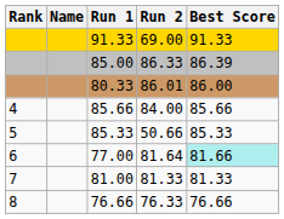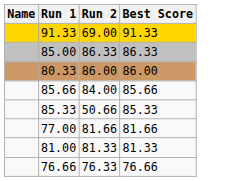 <table class="wikitable">
 <tr>
-<th>Rank</th>
 <th>Name</th>
 <th>Run 1</th>
 <th>Run 2</th>
 <th>Best Score</th>
 </tr>
 <tr style="background:gold;">
 <td></td>
-<td></td>
 <td>91.33</td>
 <td>69.00</td>
 <td>91.33</td>
 </tr>
 <tr style="background:silver;">
 <td></td>
-<td></td>
 <td>85.00</td>
 <td>86.33</td>
-<td>86.39</td>
+<td>86.33</td>
 </tr>
 <tr style="background:#CC9966;">
 <td></td>
-<td></td>
 <td>80.33</td>
-<td>86.01</td>
+<td>86.00</td>
 <td>86.00</td>
 </tr>
 <tr>
-<td>4</td>
 <td></td>
 <td>85.66</td>
 <td>84.00</td>
 <td>85.66</td>
 </tr>
 <tr>
-<td>5</td>
 <td></td>
 <td>85.33</td>
 <td>50.66</td>
 <td>85.33</td>
 </tr>
 <tr>
-<td>6</td>
 <td></td>
 <td>77.00</td>
-<td>81.64</td>
-<td style="background: paleturquoise;">81.66</td>
+<td>81.66</td>
+<td>81.66</td>
 </tr>
 <tr>
-<td>7</td>
 <td></td>
 <td>81.00</td>
 <td>81.33</td>
 <td>81.33</td>
 </tr>
 <tr>
-<td>8</td>
 <td></td>
 <td>76.66</td>
 <td>76.33</td>
 <td>76.66</td>
 </tr>
 </table>
